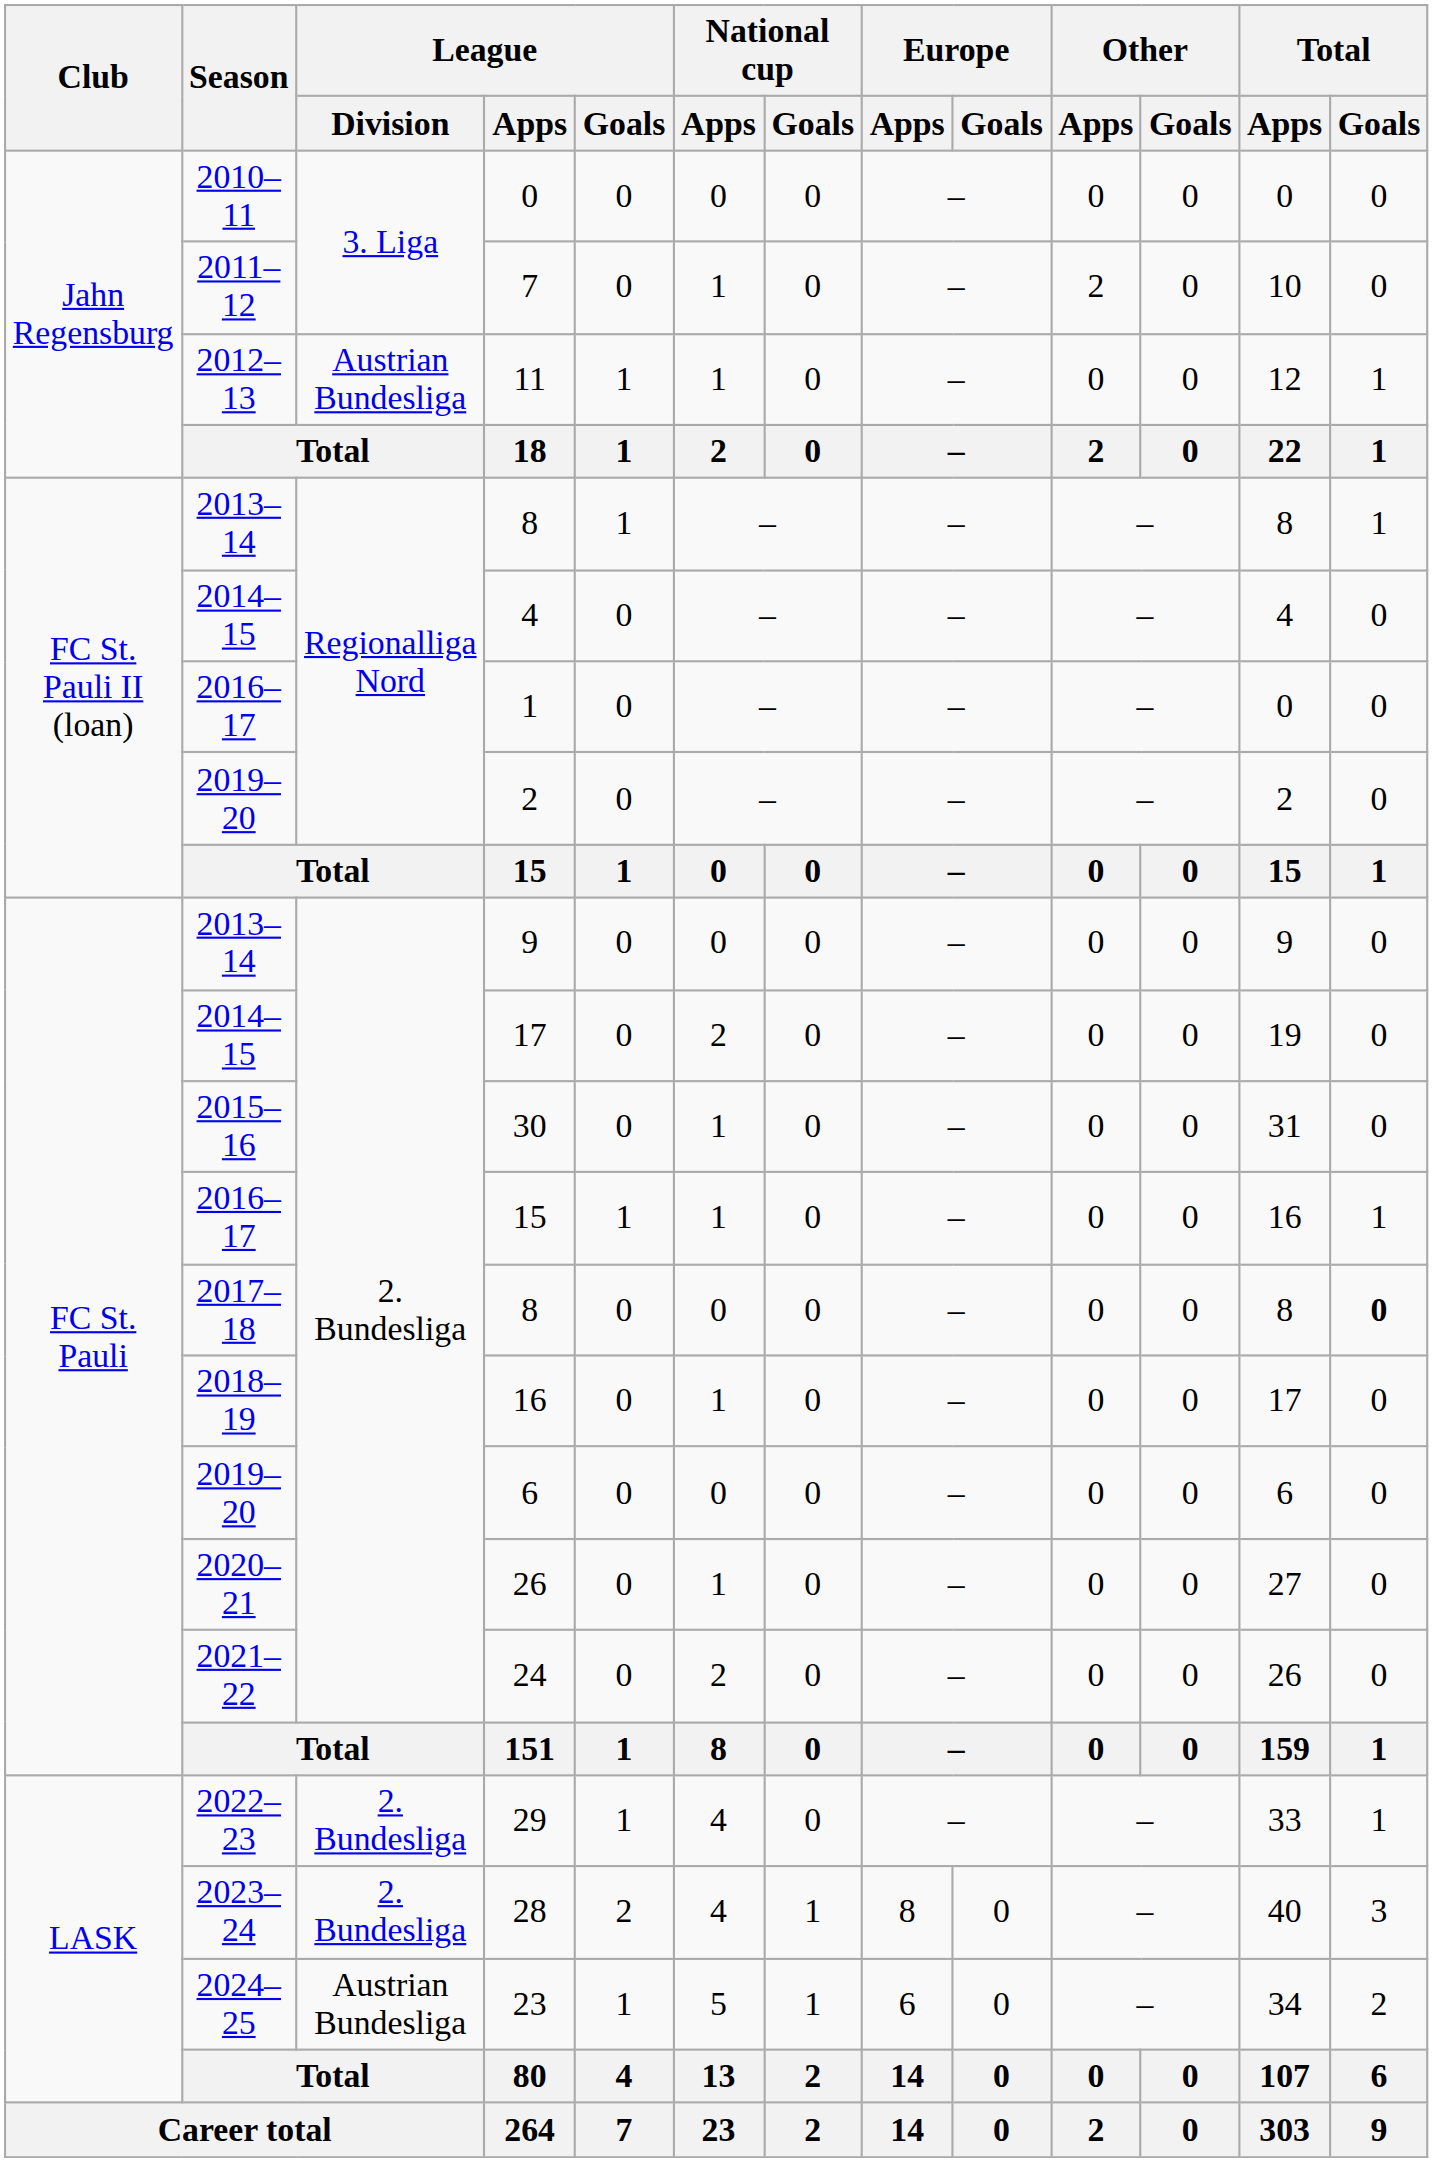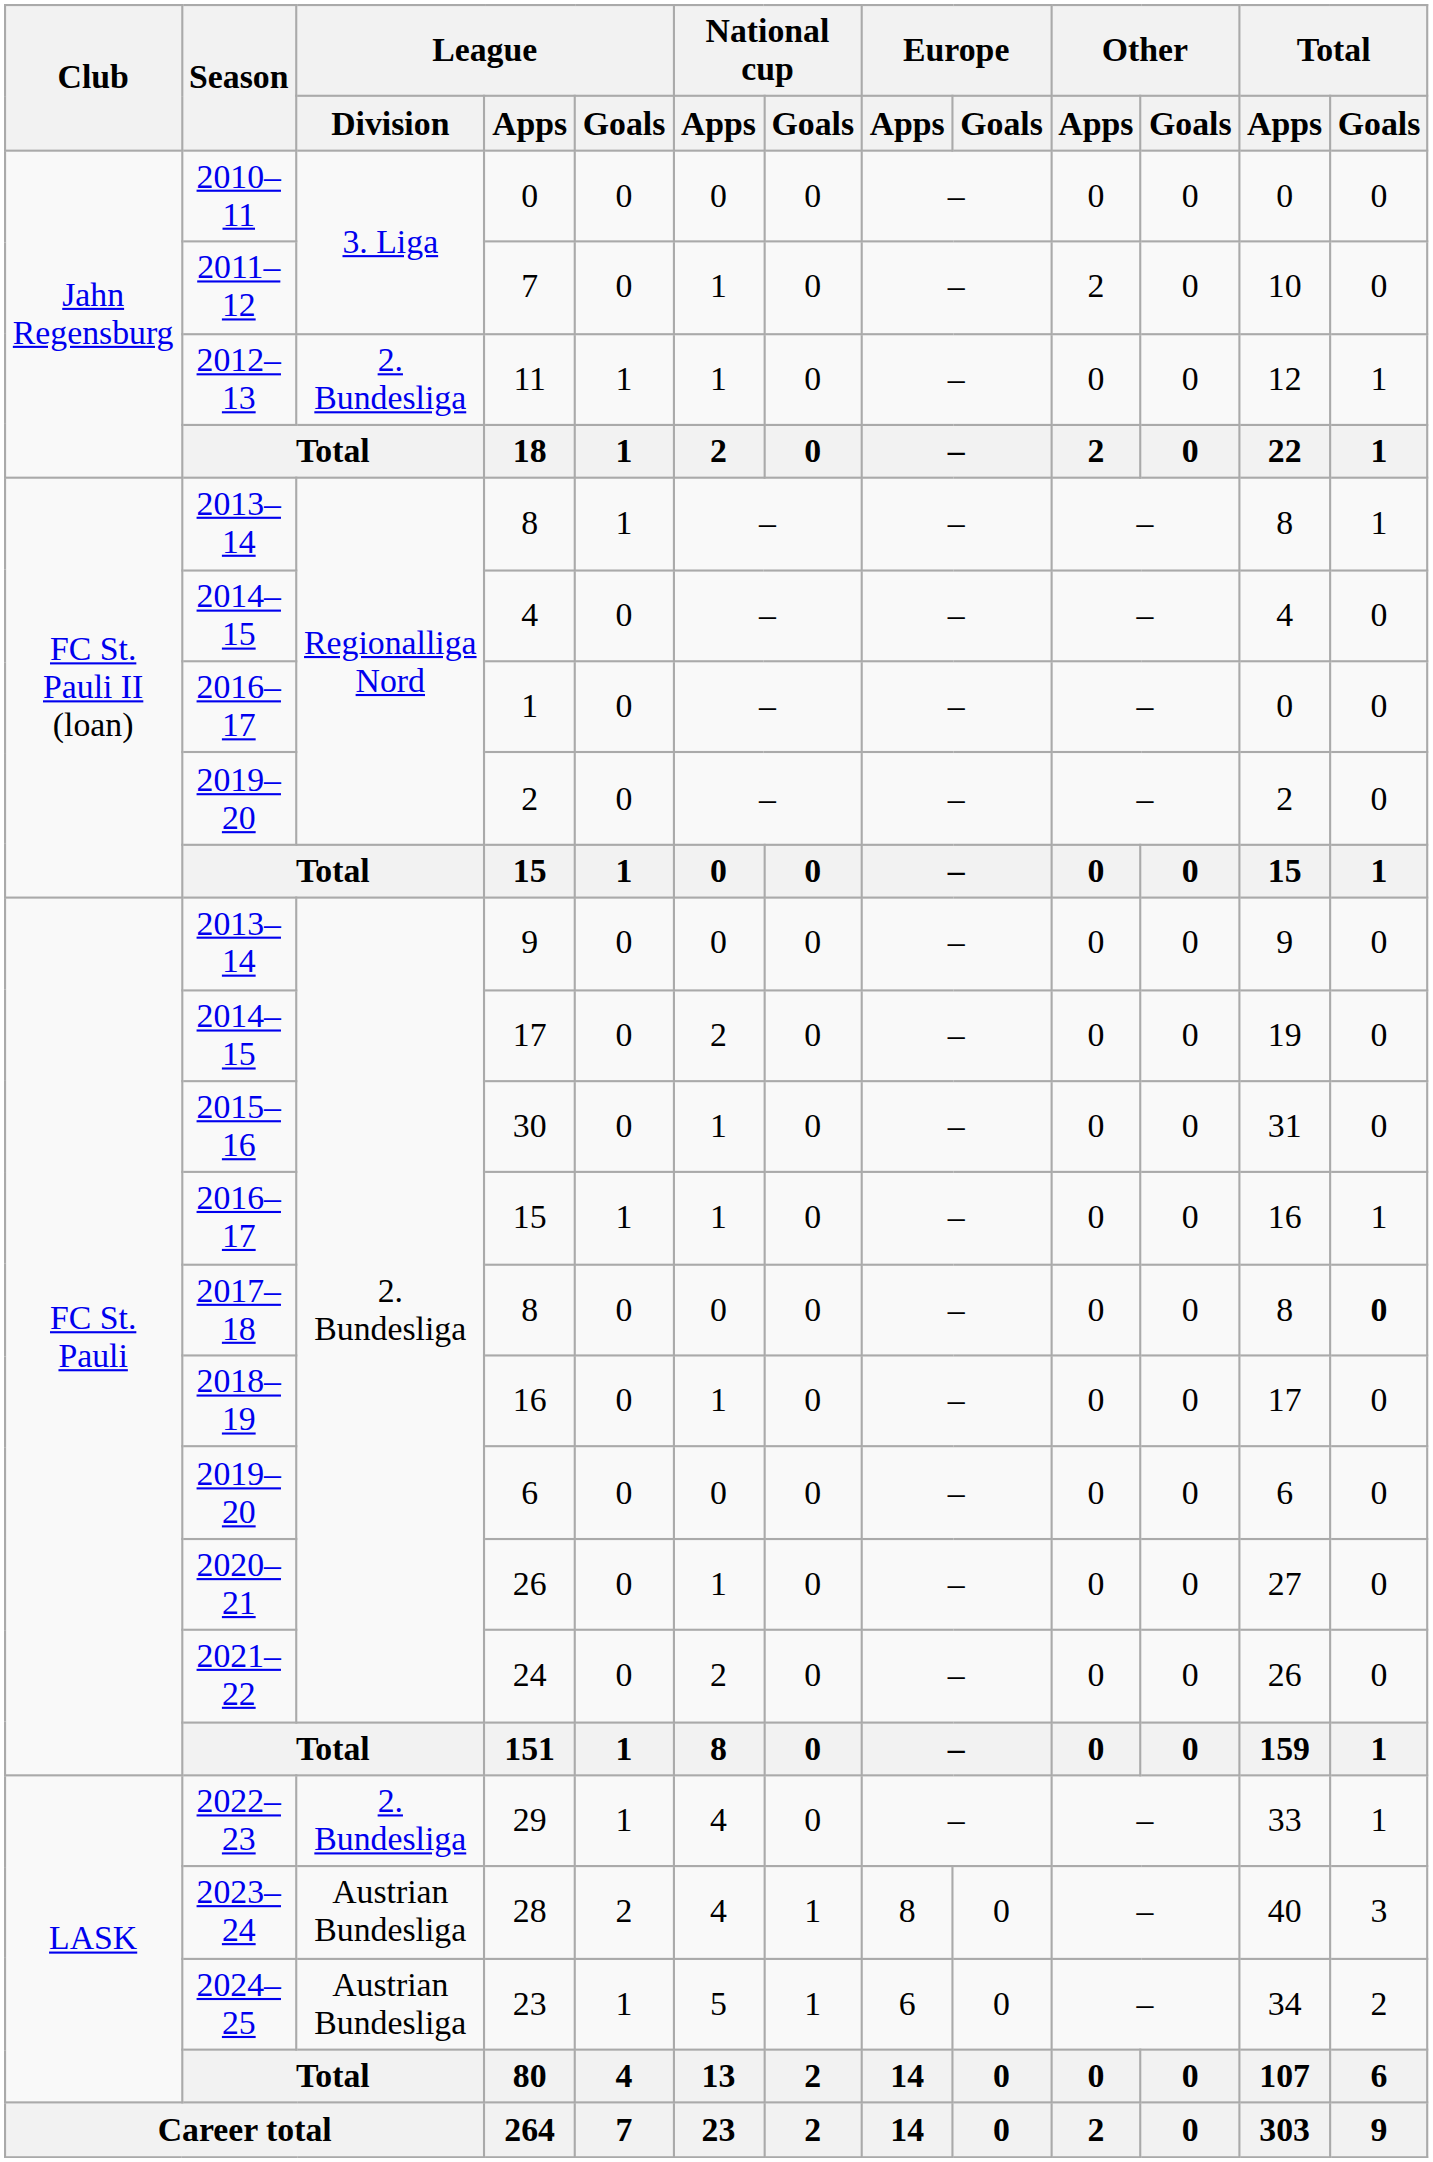 <table class="wikitable" style="text-align:center">
 <tr>
 <th rowspan="2">Club</th>
 <th rowspan="2">Season</th>
 <th colspan="3">League</th>
 <th colspan="2">National cup</th>
 <th colspan="2">Europe</th>
 <th colspan="2">Other</th>
 <th colspan="2">Total</th>
 </tr>
 <tr>
 <th>Division</th>
 <th>Apps</th>
 <th>Goals</th>
 <th>Apps</th>
 <th>Goals</th>
 <th>Apps</th>
 <th>Goals</th>
 <th>Apps</th>
 <th>Goals</th>
 <th>Apps</th>
 <th>Goals</th>
 </tr>
 <tr>
 <td rowspan="4"><a href='#'>Jahn Regensburg</a></td>
 <td><a href='#'>2010–11</a></td>
 <td rowspan="2"><a href='#'>3. Liga</a></td>
 <td>0</td>
 <td>0</td>
 <td>0</td>
 <td>0</td>
 <td colspan="2">–</td>
 <td>0</td>
 <td>0</td>
 <td>0</td>
 <td>0</td>
 </tr>
 <tr>
 <td><a href='#'>2011–12</a></td>
 <td>7</td>
 <td>0</td>
 <td>1</td>
 <td>0</td>
 <td colspan="2">–</td>
 <td>2</td>
 <td>0</td>
 <td>10</td>
 <td>0</td>
 </tr>
 <tr>
 <td><a href='#'>2012–13</a></td>
-<td><a href='#'>Austrian Bundesliga</a></td>
+<td><a href='#'>2. Bundesliga</a></td>
 <td>11</td>
 <td>1</td>
 <td>1</td>
 <td>0</td>
 <td colspan="2">–</td>
 <td>0</td>
 <td>0</td>
 <td>12</td>
 <td>1</td>
 </tr>
 <tr>
 <th colspan="2">Total</th>
 <th>18</th>
 <th>1</th>
 <th>2</th>
 <th>0</th>
 <th colspan="2">–</th>
 <th>2</th>
 <th>0</th>
 <th>22</th>
 <th>1</th>
 </tr>
 <tr>
 <td rowspan="5"><a href='#'>FC St. Pauli II</a> (loan)</td>
 <td><a href='#'>2013–14</a></td>
 <td rowspan="4"><a href='#'>Regionalliga Nord</a></td>
 <td>8</td>
 <td>1</td>
 <td colspan="2">–</td>
 <td colspan="2">–</td>
 <td colspan="2">–</td>
 <td>8</td>
 <td>1</td>
 </tr>
 <tr>
 <td><a href='#'>2014–15</a></td>
 <td>4</td>
 <td>0</td>
 <td colspan="2">–</td>
 <td colspan="2">–</td>
 <td colspan="2">–</td>
 <td>4</td>
 <td>0</td>
 </tr>
 <tr>
 <td><a href='#'>2016–17</a></td>
 <td>1</td>
 <td>0</td>
 <td colspan="2">–</td>
 <td colspan="2">–</td>
 <td colspan="2">–</td>
 <td>0</td>
 <td>0</td>
 </tr>
 <tr>
 <td><a href='#'>2019–20</a></td>
 <td>2</td>
 <td>0</td>
 <td colspan="2">–</td>
 <td colspan="2">–</td>
 <td colspan="2">–</td>
 <td>2</td>
 <td>0</td>
 </tr>
 <tr>
 <th colspan="2">Total</th>
 <th>15</th>
 <th>1</th>
 <th>0</th>
 <th>0</th>
 <th colspan="2">–</th>
 <th>0</th>
 <th>0</th>
 <th>15</th>
 <th>1</th>
 </tr>
 <tr>
 <td rowspan="10"><a href='#'>FC St. Pauli</a></td>
 <td><a href='#'>2013–14</a></td>
 <td rowspan="9">2. Bundesliga</td>
 <td>9</td>
 <td>0</td>
 <td>0</td>
 <td>0</td>
 <td colspan="2">–</td>
 <td>0</td>
 <td>0</td>
 <td>9</td>
 <td>0</td>
 </tr>
 <tr>
 <td><a href='#'>2014–15</a></td>
 <td>17</td>
 <td>0</td>
 <td>2</td>
 <td>0</td>
 <td colspan="2">–</td>
 <td>0</td>
 <td>0</td>
 <td>19</td>
 <td>0</td>
 </tr>
 <tr>
 <td><a href='#'>2015–16</a></td>
 <td>30</td>
 <td>0</td>
 <td>1</td>
 <td>0</td>
 <td colspan="2">–</td>
 <td>0</td>
 <td>0</td>
 <td>31</td>
 <td>0</td>
 </tr>
 <tr>
 <td><a href='#'>2016–17</a></td>
 <td>15</td>
 <td>1</td>
 <td>1</td>
 <td>0</td>
 <td colspan="2">–</td>
 <td>0</td>
 <td>0</td>
 <td>16</td>
 <td>1</td>
 </tr>
 <tr>
 <td><a href='#'>2017–18</a></td>
 <td>8</td>
 <td>0</td>
 <td>0</td>
 <td>0</td>
 <td colspan="2">–</td>
 <td>0</td>
 <td>0</td>
 <td>8</td>
 <td><strong>0</strong></td>
 </tr>
 <tr>
 <td><a href='#'>2018–19</a></td>
 <td>16</td>
 <td>0</td>
 <td>1</td>
 <td>0</td>
 <td colspan="2">–</td>
 <td>0</td>
 <td>0</td>
 <td>17</td>
 <td>0</td>
 </tr>
 <tr>
 <td><a href='#'>2019–20</a></td>
 <td>6</td>
 <td>0</td>
 <td>0</td>
 <td>0</td>
 <td colspan="2">–</td>
 <td>0</td>
 <td>0</td>
 <td>6</td>
 <td>0</td>
 </tr>
 <tr>
 <td><a href='#'>2020–21</a></td>
 <td>26</td>
 <td>0</td>
 <td>1</td>
 <td>0</td>
 <td colspan="2">–</td>
 <td>0</td>
 <td>0</td>
 <td>27</td>
 <td>0</td>
 </tr>
 <tr>
 <td><a href='#'>2021–22</a></td>
 <td>24</td>
 <td>0</td>
 <td>2</td>
 <td>0</td>
 <td colspan="2">–</td>
 <td>0</td>
 <td>0</td>
 <td>26</td>
 <td>0</td>
 </tr>
 <tr>
 <th colspan="2">Total</th>
 <th>151</th>
 <th>1</th>
 <th>8</th>
 <th>0</th>
 <th colspan="2">–</th>
 <th>0</th>
 <th>0</th>
 <th>159</th>
 <th>1</th>
 </tr>
 <tr>
 <td rowspan="4"><a href='#'>LASK</a></td>
 <td><a href='#'>2022–23</a></td>
 <td><a href='#'>2. Bundesliga</a></td>
 <td>29</td>
 <td>1</td>
 <td>4</td>
 <td>0</td>
 <td colspan="2">–</td>
 <td colspan="2">–</td>
 <td>33</td>
 <td>1</td>
 </tr>
 <tr>
 <td><a href='#'>2023–24</a></td>
-<td><a href='#'>2. Bundesliga</a></td>
+<td>Austrian Bundesliga</td>
 <td>28</td>
 <td>2</td>
 <td>4</td>
 <td>1</td>
 <td>8</td>
 <td>0</td>
 <td colspan="2">–</td>
 <td>40</td>
 <td>3</td>
 </tr>
 <tr>
 <td><a href='#'>2024–25</a></td>
 <td>Austrian Bundesliga</td>
 <td>23</td>
 <td>1</td>
 <td>5</td>
 <td>1</td>
 <td>6</td>
 <td>0</td>
 <td colspan="2">–</td>
 <td>34</td>
 <td>2</td>
 </tr>
 <tr>
 <th colspan="2">Total</th>
 <th>80</th>
 <th>4</th>
 <th>13</th>
 <th>2</th>
 <th>14</th>
 <th>0</th>
 <th>0</th>
 <th>0</th>
 <th>107</th>
 <th>6</th>
 </tr>
 <tr>
 <th colspan="3">Career total</th>
 <th>264</th>
 <th>7</th>
 <th>23</th>
 <th>2</th>
 <th>14</th>
 <th>0</th>
 <th>2</th>
 <th>0</th>
 <th>303</th>
 <th>9</th>
 </tr>
 </table>
